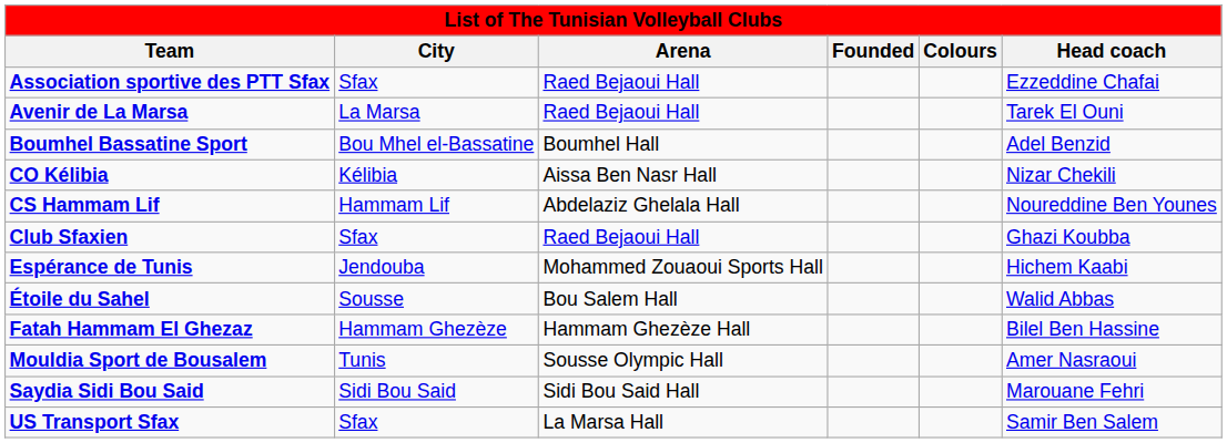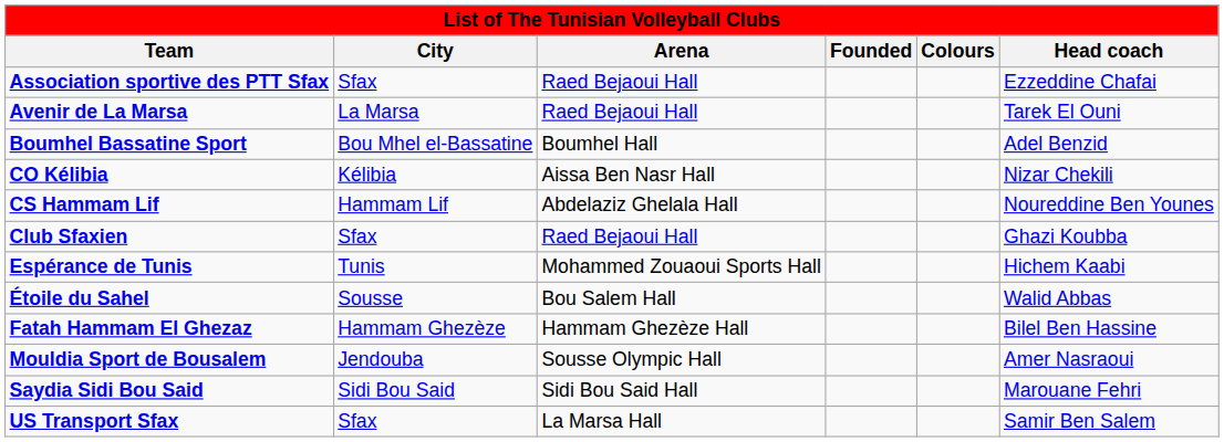 <table class="wikitable sortable">
 <tr>
 <td bgcolor=red align="center" colspan="17"><strong><span>List of The Tunisian Volleyball Clubs</span></strong></td>
 </tr>
 <tr>
 <th>Team</th>
 <th>City</th>
 <th>Arena</th>
 <th>Founded</th>
 <th>Colours</th>
 <th>Head coach</th>
 </tr>
 <tr>
 <td><strong><a href='#'>Association sportive des PTT Sfax</a></strong></td>
 <td><a href='#'>Sfax</a></td>
 <td><a href='#'>Raed Bejaoui Hall</a></td>
 <td></td>
 <td> </td>
 <td> <a href='#'>Ezzeddine Chafai</a></td>
 </tr>
 <tr>
 <td><strong><a href='#'>Avenir de La Marsa</a></strong></td>
 <td><a href='#'>La Marsa</a></td>
 <td><a href='#'>Raed Bejaoui Hall</a></td>
 <td></td>
 <td> </td>
 <td> <a href='#'>Tarek El Ouni</a></td>
 </tr>
 <tr>
 <td><strong><a href='#'>Boumhel Bassatine Sport</a></strong></td>
 <td><a href='#'>Bou Mhel el-Bassatine</a></td>
 <td>Boumhel Hall</td>
 <td></td>
 <td> </td>
 <td> <a href='#'>Adel Benzid</a></td>
 </tr>
 <tr>
 <td><strong><a href='#'>CO Kélibia</a></strong></td>
 <td><a href='#'>Kélibia</a></td>
 <td>Aissa Ben Nasr Hall</td>
 <td></td>
 <td>  </td>
 <td> <a href='#'>Nizar Chekili</a></td>
 </tr>
 <tr>
 <td><strong><a href='#'>CS Hammam Lif</a></strong></td>
 <td><a href='#'>Hammam Lif</a></td>
 <td>Abdelaziz Ghelala Hall</td>
 <td></td>
 <td> </td>
 <td> <a href='#'>Noureddine Ben Younes</a></td>
 </tr>
 <tr>
 <td><strong><a href='#'>Club Sfaxien</a></strong></td>
 <td><a href='#'>Sfax</a></td>
 <td><a href='#'>Raed Bejaoui Hall</a></td>
 <td></td>
 <td> </td>
 <td> <a href='#'>Ghazi Koubba</a></td>
 </tr>
 <tr>
 <td><strong><a href='#'>Espérance de Tunis</a></strong></td>
-<td><a href='#'>Jendouba</a></td>
+<td><a href='#'>Tunis</a></td>
 <td>Mohammed Zouaoui Sports Hall</td>
 <td></td>
 <td>  </td>
 <td> <a href='#'>Hichem Kaabi</a></td>
 </tr>
 <tr>
 <td><strong><a href='#'>Étoile du Sahel</a></strong></td>
 <td><a href='#'>Sousse</a></td>
 <td>Bou Salem Hall</td>
 <td></td>
 <td> </td>
 <td> <a href='#'>Walid Abbas</a></td>
 </tr>
 <tr>
 <td><strong><a href='#'>Fatah Hammam El Ghezaz</a></strong></td>
 <td><a href='#'>Hammam Ghezèze</a></td>
 <td>Hammam Ghezèze Hall</td>
 <td></td>
 <td> </td>
 <td> <a href='#'>Bilel Ben Hassine</a></td>
 </tr>
 <tr>
 <td><strong><a href='#'>Mouldia Sport de Bousalem</a></strong></td>
-<td><a href='#'>Tunis</a></td>
+<td><a href='#'>Jendouba</a></td>
 <td>Sousse Olympic Hall</td>
 <td></td>
 <td> </td>
 <td> <a href='#'>Amer Nasraoui</a></td>
 </tr>
 <tr>
 <td><strong><a href='#'>Saydia Sidi Bou Said</a></strong></td>
 <td><a href='#'>Sidi Bou Said</a></td>
 <td>Sidi Bou Said Hall</td>
 <td></td>
 <td>  </td>
 <td> <a href='#'>Marouane Fehri</a></td>
 </tr>
 <tr>
 <td><strong><a href='#'>US Transport Sfax</a></strong></td>
 <td><a href='#'>Sfax</a></td>
 <td>La Marsa Hall</td>
 <td></td>
 <td>  </td>
 <td> <a href='#'>Samir Ben Salem</a></td>
 </tr>
 </table>
